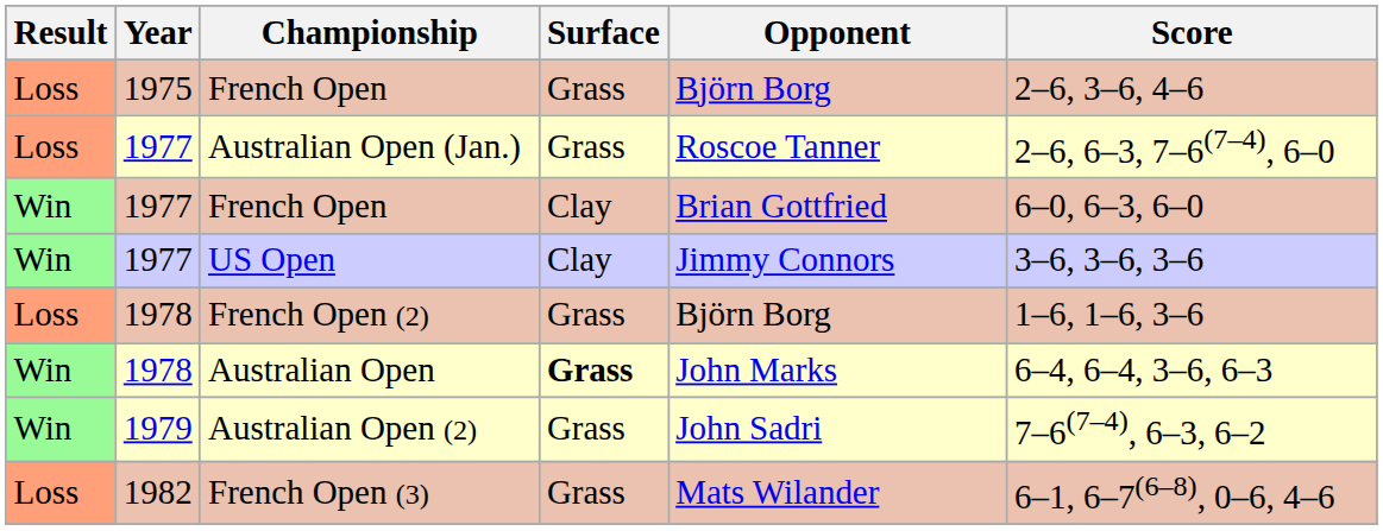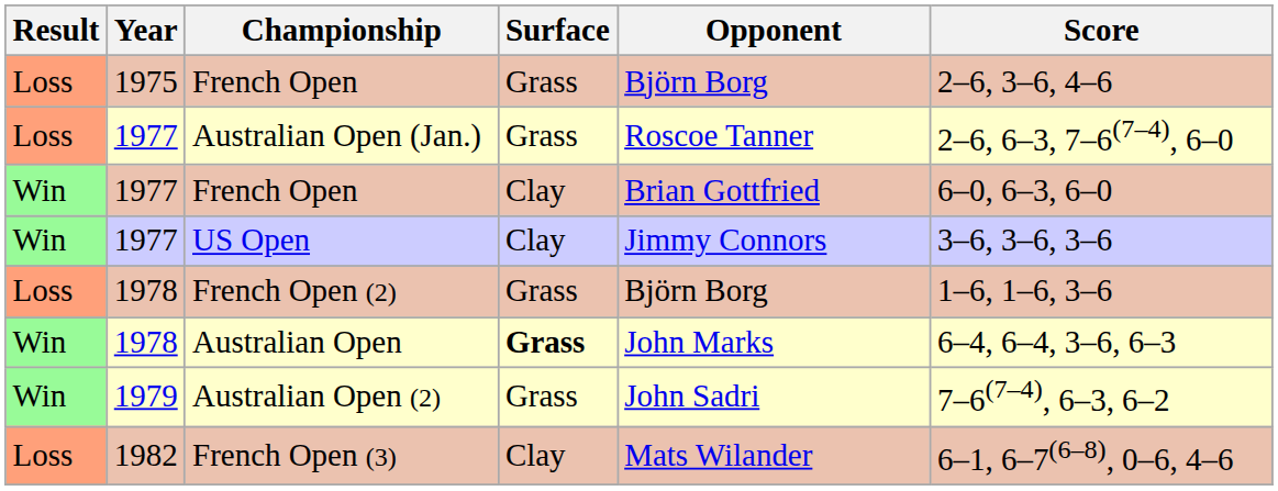 <table class="sortable wikitable">
 <tr>
 <th style="width:40px">Result</th>
 <th style="width:30px">Year</th>
 <th style="width:150px">Championship</th>
 <th style="width:50px">Surface</th>
 <th style="width:150px">Opponent</th>
 <th style="width:165px" class="unsortable">Score</th>
 </tr>
 <tr bgcolor=#EBC2AF>
 <td style="background:#ffa07a;">Loss</td>
 <td>1975</td>
 <td>French Open</td>
 <td>Grass</td>
 <td> <a href='#'>Björn Borg</a></td>
 <td>2–6, 3–6, 4–6</td>
 </tr>
 <tr bgcolor=#FFFFCC>
 <td style="background:#ffa07a;">Loss</td>
 <td><a href='#'>1977</a></td>
 <td>Australian Open (Jan.)</td>
 <td>Grass</td>
 <td> <a href='#'>Roscoe Tanner</a></td>
 <td>2–6, 6–3, 7–6<sup>(7–4)</sup>, 6–0</td>
 </tr>
 <tr bgcolor=#EBC2AF>
 <td style="background:#98fb98;">Win</td>
 <td>1977</td>
 <td>French Open</td>
 <td>Clay</td>
 <td> <a href='#'>Brian Gottfried</a></td>
 <td>6–0, 6–3, 6–0</td>
 </tr>
 <tr bgcolor=#CCCCFF>
 <td style="background:#98fb98;">Win</td>
 <td>1977</td>
 <td><a href='#'>US Open</a></td>
 <td>Clay</td>
 <td> <a href='#'>Jimmy Connors</a></td>
 <td>3–6, 3–6, 3–6</td>
 </tr>
 <tr bgcolor=#EBC2AF>
 <td style="background:#ffa07a;">Loss</td>
 <td>1978</td>
 <td>French Open <small>(2)</small></td>
 <td>Grass</td>
 <td> Björn Borg</td>
 <td>1–6, 1–6, 3–6</td>
 </tr>
 <tr bgcolor=#FFFFCC>
 <td style="background:#98fb98;">Win</td>
 <td><a href='#'>1978</a></td>
 <td>Australian Open</td>
 <td><strong>Grass</strong></td>
 <td> <a href='#'>John Marks</a></td>
 <td>6–4, 6–4, 3–6, 6–3</td>
 </tr>
 <tr bgcolor=#FFFFCC>
 <td style="background:#98fb98;">Win</td>
 <td><a href='#'>1979</a></td>
 <td>Australian Open <small>(2)</small></td>
 <td>Grass</td>
 <td>  <a href='#'>John Sadri</a></td>
 <td>7–6<sup>(7–4)</sup>, 6–3, 6–2</td>
 </tr>
 <tr bgcolor=#EBC2AF>
 <td style="background:#ffa07a;">Loss</td>
 <td>1982</td>
 <td>French Open <small>(3)</small></td>
-<td>Grass</td>
+<td>Clay</td>
 <td>  <a href='#'>Mats Wilander</a></td>
 <td>6–1, 6–7<sup>(6–8)</sup>, 0–6, 4–6</td>
 </tr>
 </table>
